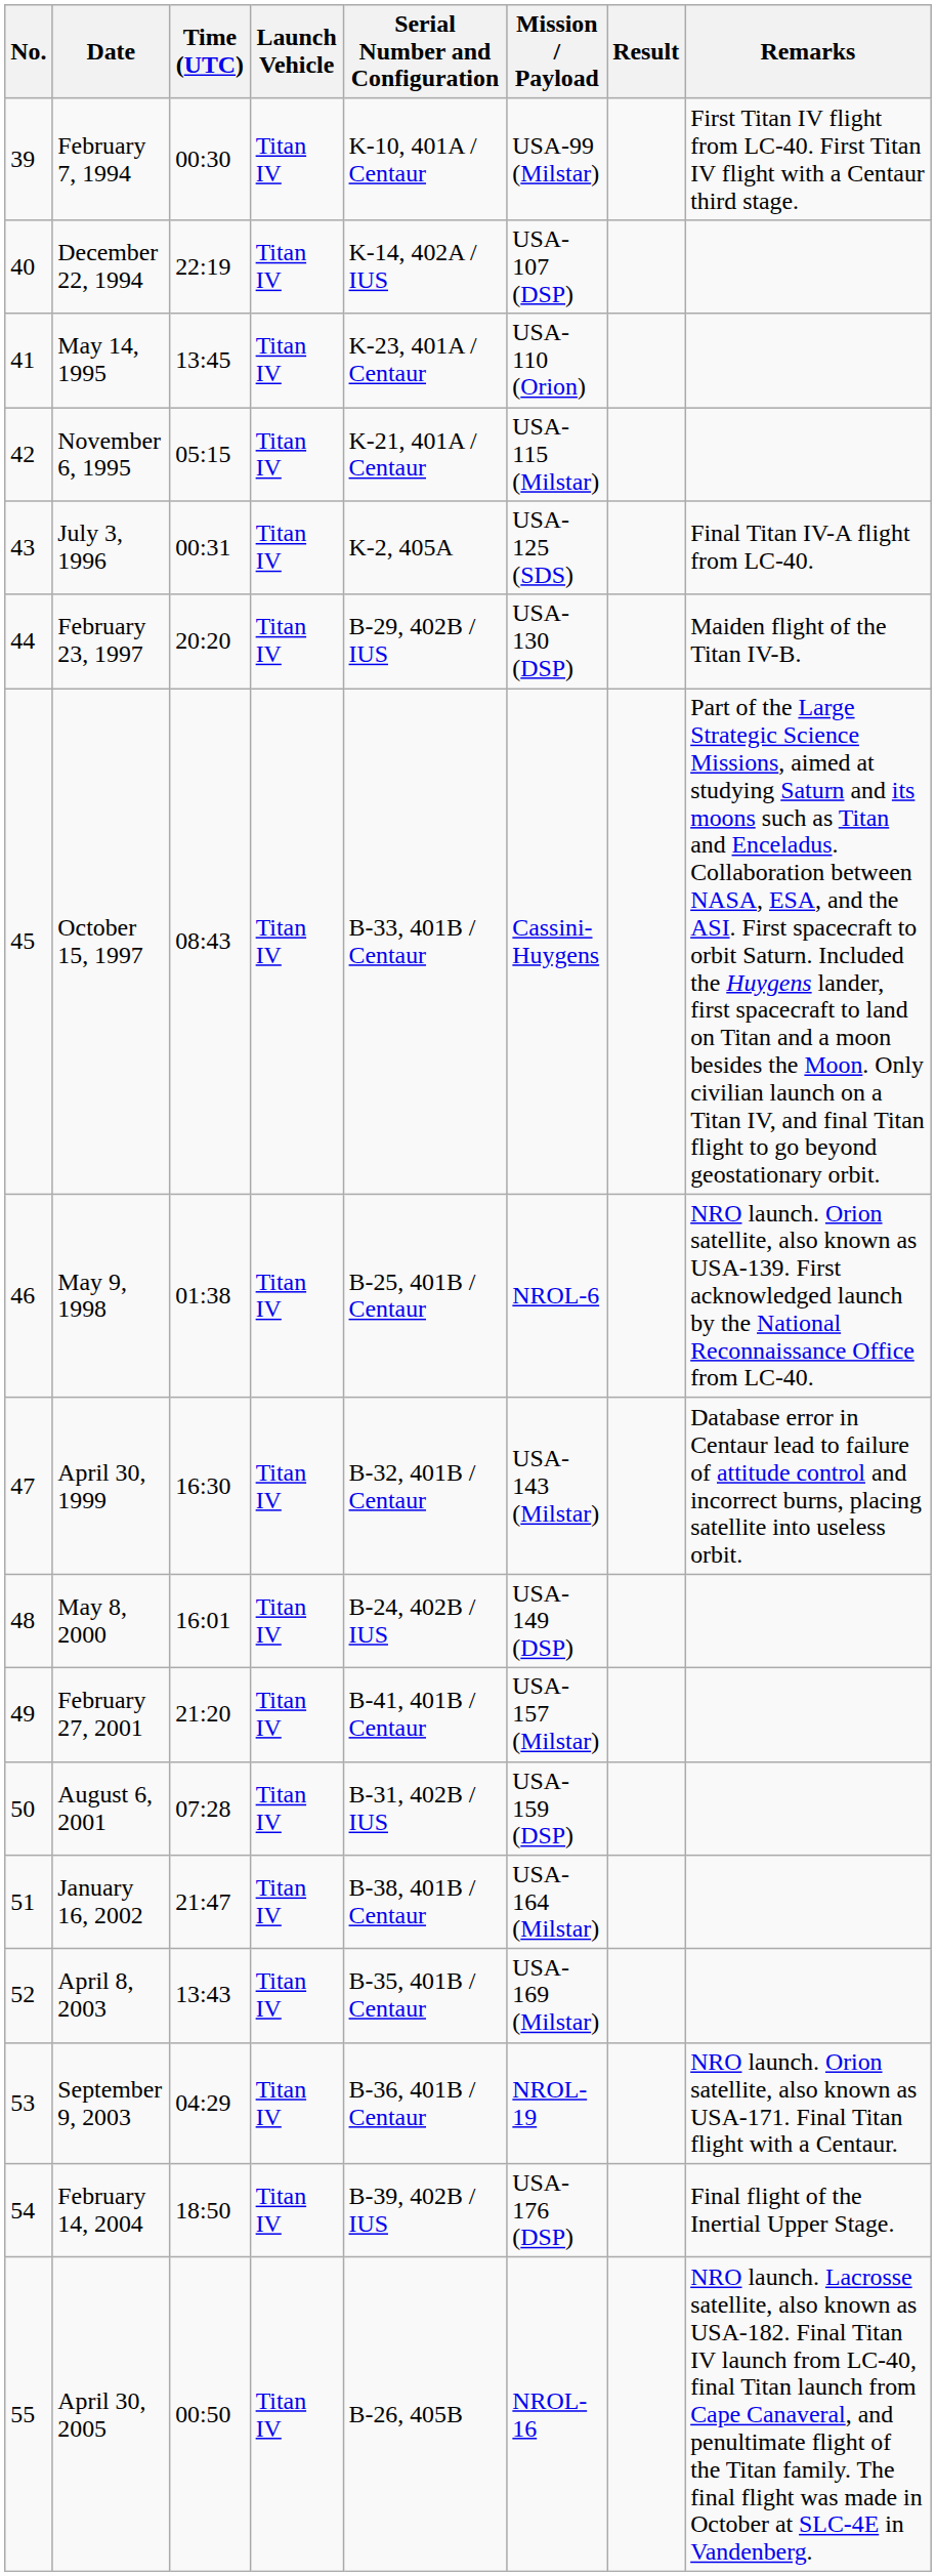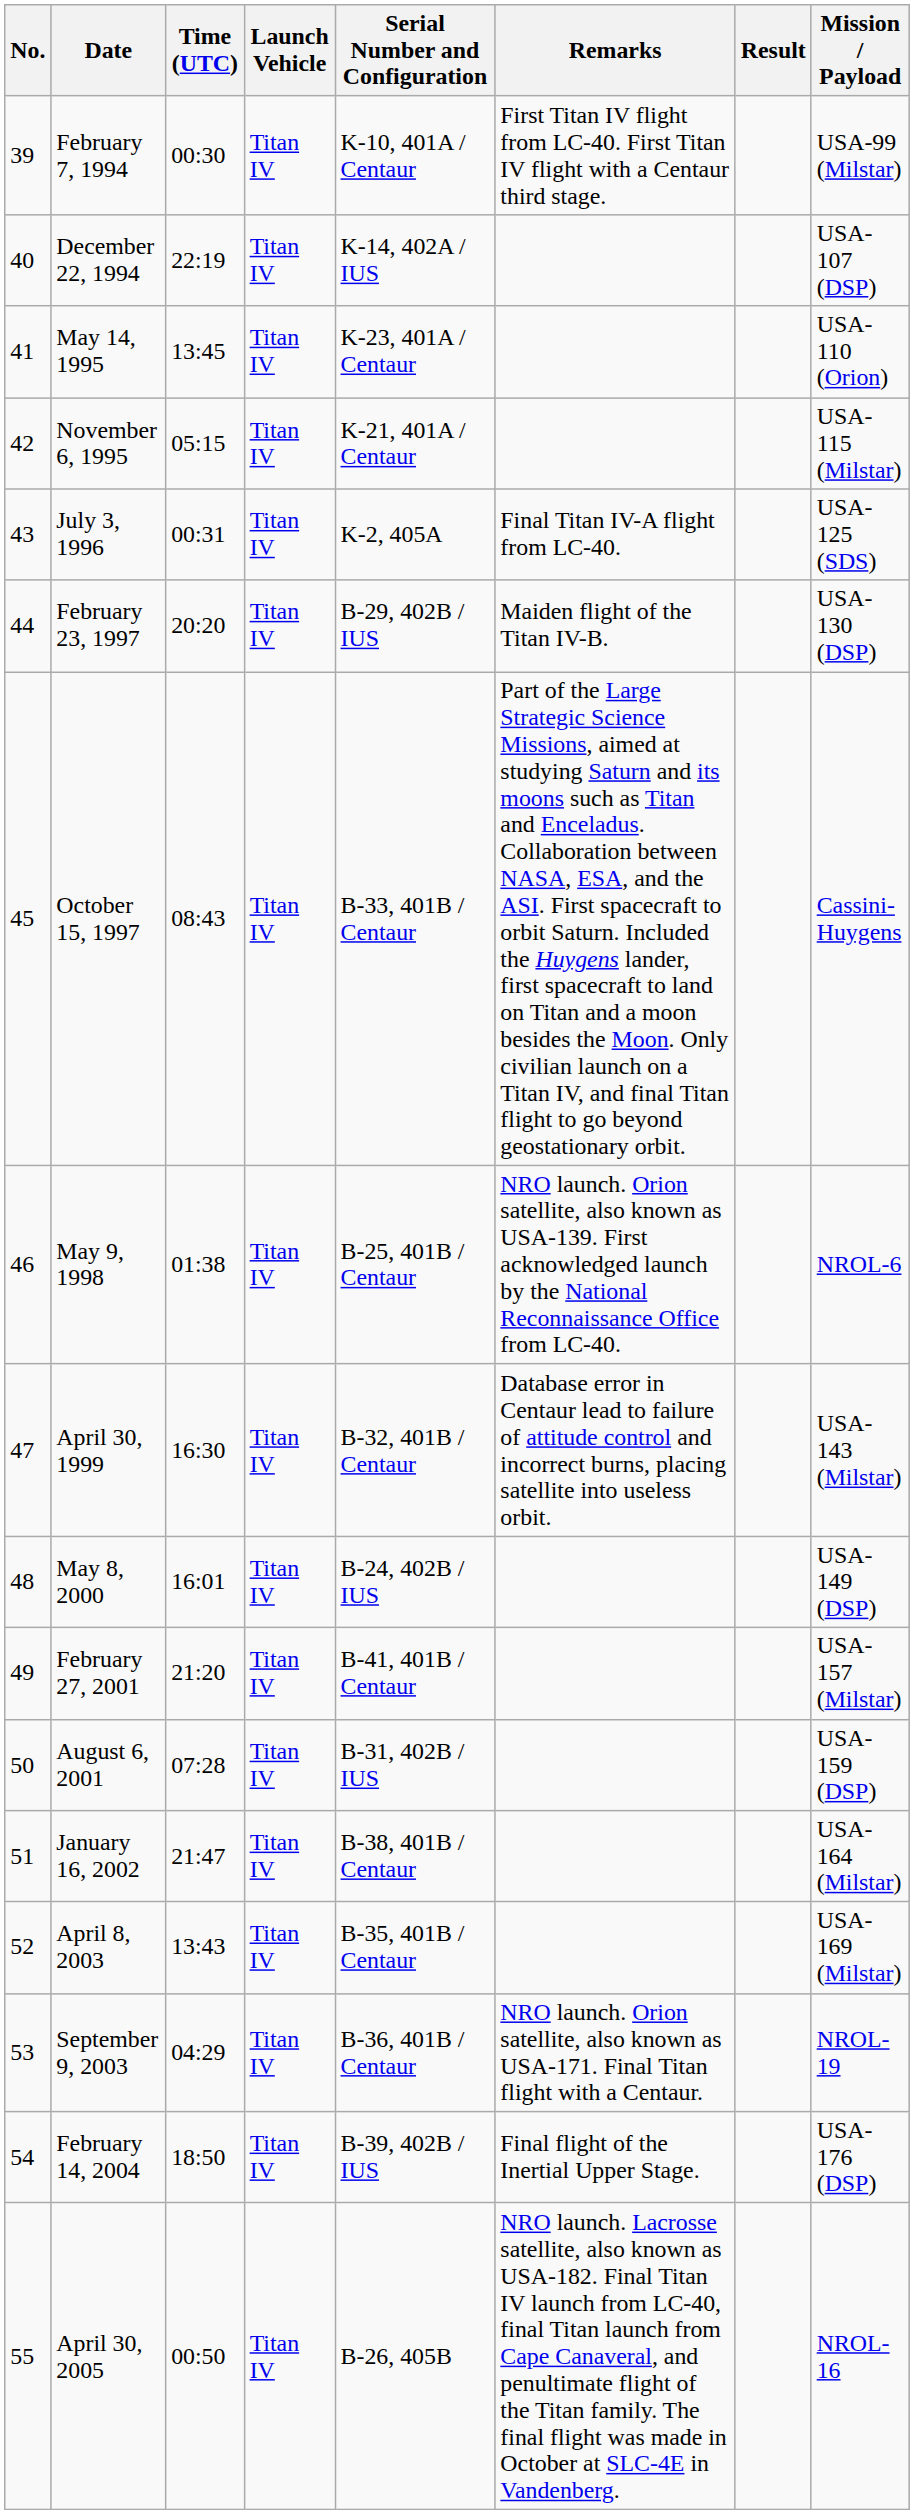 <table class="wikitable mw-collapsible mw-collapsed sticky-header">
 <tr>
 <th>No.</th>
 <th>Date</th>
 <th>Time (<a href='#'>UTC</a>)</th>
 <th>Launch Vehicle</th>
 <th>Serial Number and Configuration</th>
+<th>Remarks</th>
+<th>Result</th>
 <th>Mission / Payload</th>
-<th>Result</th>
-<th>Remarks</th>
 </tr>
 <tr>
 <td>39</td>
 <td>February 7, 1994</td>
 <td>00:30</td>
 <td><a href='#'>Titan IV</a></td>
 <td>K-10, 401A / <a href='#'>Centaur</a></td>
+<td>First Titan IV flight from LC-40. First Titan IV flight with a Centaur third stage.</td>
+<td></td>
 <td>USA-99 (<a href='#'>Milstar</a>)</td>
-<td></td>
-<td>First Titan IV flight from LC-40. First Titan IV flight with a Centaur third stage.</td>
 </tr>
 <tr>
 <td>40</td>
 <td>December 22, 1994</td>
 <td>22:19</td>
 <td><a href='#'>Titan IV</a></td>
 <td>K-14, 402A / <a href='#'>IUS</a></td>
-<td>USA-107 (<a href='#'>DSP</a>)</td>
 <td></td>
 <td></td>
+<td>USA-107 (<a href='#'>DSP</a>)</td>
 </tr>
 <tr>
 <td>41</td>
 <td>May 14, 1995</td>
 <td>13:45</td>
 <td><a href='#'>Titan IV</a></td>
 <td>K-23, 401A / <a href='#'>Centaur</a></td>
-<td>USA-110 (<a href='#'>Orion</a>)</td>
 <td></td>
 <td></td>
+<td>USA-110 (<a href='#'>Orion</a>)</td>
 </tr>
 <tr>
 <td>42</td>
 <td>November 6, 1995</td>
 <td>05:15</td>
 <td><a href='#'>Titan IV</a></td>
 <td>K-21, 401A / <a href='#'>Centaur</a></td>
-<td>USA-115 (<a href='#'>Milstar</a>)</td>
 <td></td>
 <td></td>
+<td>USA-115 (<a href='#'>Milstar</a>)</td>
 </tr>
 <tr>
 <td>43</td>
 <td>July 3, 1996</td>
 <td>00:31</td>
 <td><a href='#'>Titan IV</a></td>
 <td>K-2, 405A</td>
+<td>Final Titan IV-A flight from LC-40.</td>
+<td></td>
 <td>USA-125 (<a href='#'>SDS</a>)</td>
-<td></td>
-<td>Final Titan IV-A flight from LC-40.</td>
 </tr>
 <tr>
 <td>44</td>
 <td>February 23, 1997</td>
 <td>20:20</td>
 <td><a href='#'>Titan IV</a></td>
 <td>B-29, 402B / <a href='#'>IUS</a></td>
+<td>Maiden flight of the Titan IV-B.</td>
+<td></td>
 <td>USA-130 (<a href='#'>DSP</a>)</td>
-<td></td>
-<td>Maiden flight of the Titan IV-B.</td>
 </tr>
 <tr>
 <td>45</td>
 <td>October 15, 1997</td>
 <td>08:43</td>
 <td><a href='#'>Titan IV</a></td>
 <td>B-33, 401B / <a href='#'>Centaur</a></td>
+<td>Part of the <a href='#'>Large Strategic Science Missions</a>, aimed at studying <a href='#'>Saturn</a> and <a href='#'>its moons</a> such as <a href='#'>Titan</a> and <a href='#'>Enceladus</a>. Collaboration between <a href='#'>NASA</a>, <a href='#'>ESA</a>, and the <a href='#'>ASI</a>. First spacecraft to orbit Saturn. Included the <em><a href='#'>Huygens</a></em> lander, first spacecraft to land on Titan and a moon besides the <a href='#'>Moon</a>. Only civilian launch on a Titan IV, and final Titan flight to go beyond geostationary orbit.</td>
+<td></td>
 <td><a href='#'>Cassini-Huygens</a></td>
-<td></td>
-<td>Part of the <a href='#'>Large Strategic Science Missions</a>, aimed at studying <a href='#'>Saturn</a> and <a href='#'>its moons</a> such as <a href='#'>Titan</a> and <a href='#'>Enceladus</a>. Collaboration between <a href='#'>NASA</a>, <a href='#'>ESA</a>, and the <a href='#'>ASI</a>. First spacecraft to orbit Saturn. Included the <em><a href='#'>Huygens</a></em> lander, first spacecraft to land on Titan and a moon besides the <a href='#'>Moon</a>. Only civilian launch on a Titan IV, and final Titan flight to go beyond geostationary orbit.</td>
 </tr>
 <tr>
 <td>46</td>
 <td>May 9, 1998</td>
 <td>01:38</td>
 <td><a href='#'>Titan IV</a></td>
 <td>B-25, 401B / <a href='#'>Centaur</a></td>
+<td><a href='#'>NRO</a> launch. <a href='#'>Orion</a> satellite, also known as USA-139. First acknowledged launch by the <a href='#'>National Reconnaissance Office</a> from LC-40.</td>
+<td></td>
 <td><a href='#'>NROL-6</a></td>
-<td></td>
-<td><a href='#'>NRO</a> launch. <a href='#'>Orion</a> satellite, also known as USA-139. First acknowledged launch by the <a href='#'>National Reconnaissance Office</a> from LC-40.</td>
 </tr>
 <tr>
 <td>47</td>
 <td>April 30, 1999</td>
 <td>16:30</td>
 <td><a href='#'>Titan IV</a></td>
 <td>B-32, 401B / <a href='#'>Centaur</a></td>
+<td>Database error in Centaur lead to failure of <a href='#'>attitude control</a> and incorrect burns, placing satellite into useless orbit.</td>
+<td></td>
 <td>USA-143 (<a href='#'>Milstar</a>)</td>
-<td></td>
-<td>Database error in Centaur lead to failure of <a href='#'>attitude control</a> and incorrect burns, placing satellite into useless orbit.</td>
 </tr>
 <tr>
 <td>48</td>
 <td>May 8, 2000</td>
 <td>16:01</td>
 <td><a href='#'>Titan IV</a></td>
 <td>B-24, 402B / <a href='#'>IUS</a></td>
-<td>USA-149 (<a href='#'>DSP</a>)</td>
 <td></td>
 <td></td>
+<td>USA-149 (<a href='#'>DSP</a>)</td>
 </tr>
 <tr>
 <td>49</td>
 <td>February 27, 2001</td>
 <td>21:20</td>
 <td><a href='#'>Titan IV</a></td>
 <td>B-41, 401B / <a href='#'>Centaur</a></td>
-<td>USA-157 (<a href='#'>Milstar</a>)</td>
 <td></td>
 <td></td>
+<td>USA-157 (<a href='#'>Milstar</a>)</td>
 </tr>
 <tr>
 <td>50</td>
 <td>August 6, 2001</td>
 <td>07:28</td>
 <td><a href='#'>Titan IV</a></td>
 <td>B-31, 402B / <a href='#'>IUS</a></td>
-<td>USA-159 (<a href='#'>DSP</a>)</td>
 <td></td>
 <td></td>
+<td>USA-159 (<a href='#'>DSP</a>)</td>
 </tr>
 <tr>
 <td>51</td>
 <td>January 16, 2002</td>
 <td>21:47</td>
 <td><a href='#'>Titan IV</a></td>
 <td>B-38, 401B / <a href='#'>Centaur</a></td>
-<td>USA-164 (<a href='#'>Milstar</a>)</td>
 <td></td>
 <td></td>
+<td>USA-164 (<a href='#'>Milstar</a>)</td>
 </tr>
 <tr>
 <td>52</td>
 <td>April 8, 2003</td>
 <td>13:43</td>
 <td><a href='#'>Titan IV</a></td>
 <td>B-35, 401B / <a href='#'>Centaur</a></td>
-<td>USA-169 (<a href='#'>Milstar</a>)</td>
 <td></td>
 <td></td>
+<td>USA-169 (<a href='#'>Milstar</a>)</td>
 </tr>
 <tr>
 <td>53</td>
 <td>September 9, 2003</td>
 <td>04:29</td>
 <td><a href='#'>Titan IV</a></td>
 <td>B-36, 401B / <a href='#'>Centaur</a></td>
+<td><a href='#'>NRO</a> launch. <a href='#'>Orion</a> satellite, also known as USA-171. Final Titan flight with a Centaur.</td>
+<td></td>
 <td><a href='#'>NROL-19</a></td>
-<td></td>
-<td><a href='#'>NRO</a> launch. <a href='#'>Orion</a> satellite, also known as USA-171. Final Titan flight with a Centaur.</td>
 </tr>
 <tr>
 <td>54</td>
 <td>February 14, 2004</td>
 <td>18:50</td>
 <td><a href='#'>Titan IV</a></td>
 <td>B-39, 402B / <a href='#'>IUS</a></td>
+<td>Final flight of the Inertial Upper Stage.</td>
+<td></td>
 <td>USA-176 (<a href='#'>DSP</a>)</td>
-<td></td>
-<td>Final flight of the Inertial Upper Stage.</td>
 </tr>
 <tr>
 <td>55</td>
 <td>April 30, 2005</td>
 <td>00:50</td>
 <td><a href='#'>Titan IV</a></td>
 <td>B-26, 405B</td>
+<td><a href='#'>NRO</a> launch. <a href='#'>Lacrosse</a> satellite, also known as USA-182. Final Titan IV launch from LC-40, final Titan launch from <a href='#'>Cape Canaveral</a>, and penultimate flight of the Titan family. The final flight was made in October at <a href='#'>SLC-4E</a> in <a href='#'>Vandenberg</a>.</td>
+<td></td>
 <td><a href='#'>NROL-16</a></td>
-<td></td>
-<td><a href='#'>NRO</a> launch. <a href='#'>Lacrosse</a> satellite, also known as USA-182. Final Titan IV launch from LC-40, final Titan launch from <a href='#'>Cape Canaveral</a>, and penultimate flight of the Titan family. The final flight was made in October at <a href='#'>SLC-4E</a> in <a href='#'>Vandenberg</a>.</td>
 </tr>
 </table>
